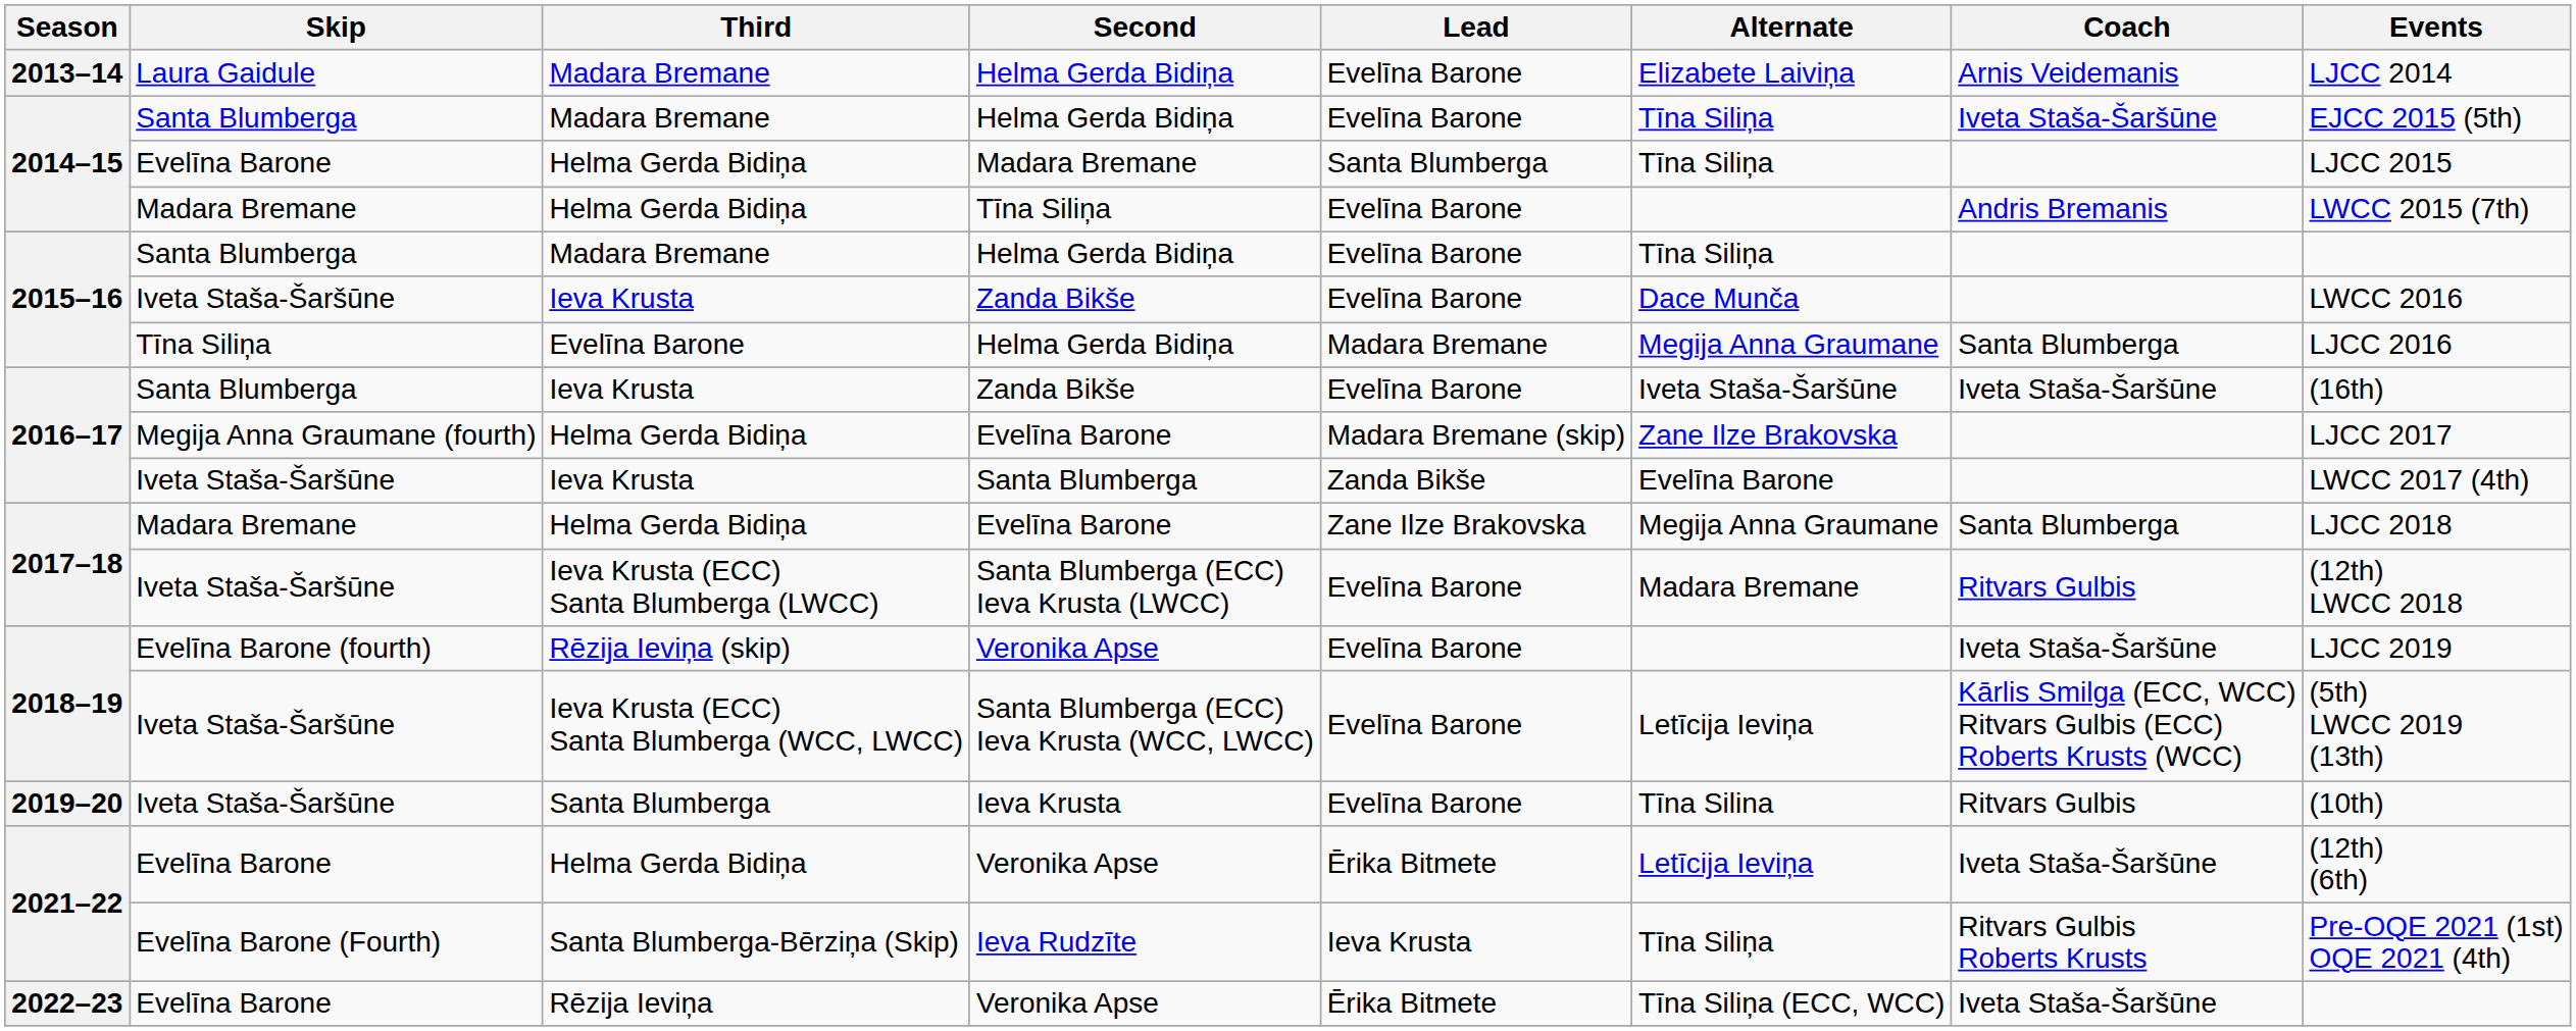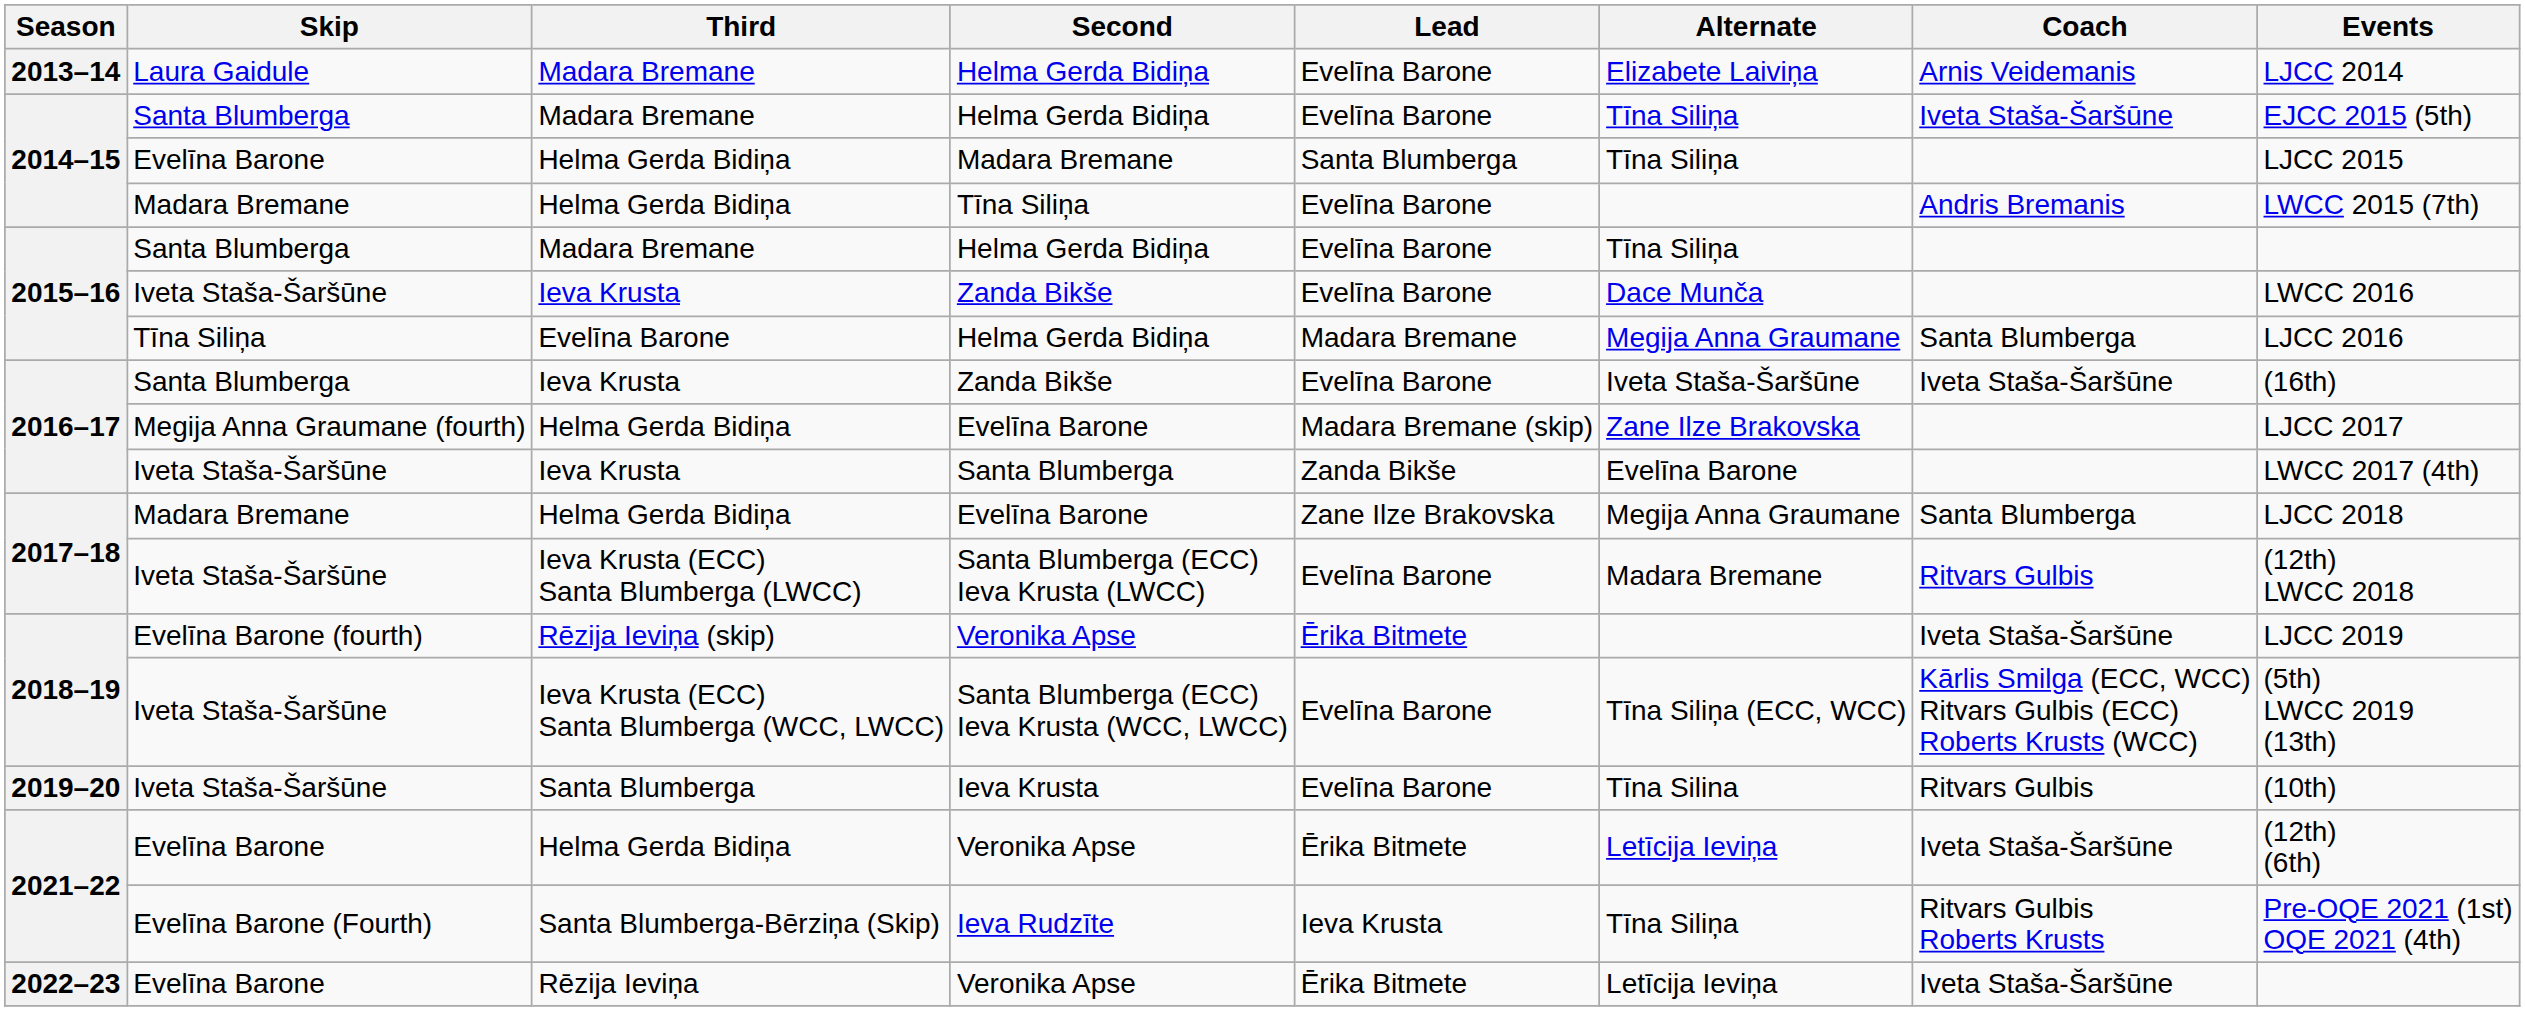 <table class="wikitable">
 <tr>
 <th scope="col">Season</th>
 <th scope="col">Skip</th>
 <th scope="col">Third</th>
 <th scope="col">Second</th>
 <th scope="col">Lead</th>
 <th scope="col">Alternate</th>
 <th scope="col">Coach</th>
 <th scope="col">Events</th>
 </tr>
 <tr>
 <th scope="row">2013–14</th>
 <td><a href='#'>Laura Gaidule</a></td>
 <td><a href='#'>Madara Bremane</a></td>
 <td><a href='#'>Helma Gerda Bidiņa</a></td>
 <td>Evelīna Barone</td>
 <td><a href='#'>Elizabete Laiviņa</a></td>
 <td><a href='#'>Arnis Veidemanis</a></td>
 <td><a href='#'>LJCC</a> 2014 </td>
 </tr>
 <tr>
 <th scope="row" rowspan=3>2014–15</th>
 <td><a href='#'>Santa Blumberga</a></td>
 <td>Madara Bremane</td>
 <td>Helma Gerda Bidiņa</td>
 <td>Evelīna Barone</td>
 <td><a href='#'>Tīna Siliņa</a></td>
 <td><a href='#'>Iveta Staša-Šaršūne</a></td>
 <td><a href='#'>EJCC 2015</a> (5th)</td>
 </tr>
 <tr>
 <td>Evelīna Barone</td>
 <td>Helma Gerda Bidiņa</td>
 <td>Madara Bremane</td>
 <td>Santa Blumberga</td>
 <td>Tīna Siliņa</td>
 <td></td>
 <td>LJCC 2015 </td>
 </tr>
 <tr>
 <td>Madara Bremane</td>
 <td>Helma Gerda Bidiņa</td>
 <td>Tīna Siliņa</td>
 <td>Evelīna Barone</td>
 <td></td>
 <td><a href='#'>Andris Bremanis</a></td>
 <td><a href='#'>LWCC</a> 2015 (7th)</td>
 </tr>
 <tr>
 <th scope="row" rowspan=3>2015–16</th>
 <td>Santa Blumberga</td>
 <td>Madara Bremane</td>
 <td>Helma Gerda Bidiņa</td>
 <td>Evelīna Barone</td>
 <td>Tīna Siliņa</td>
 <td></td>
 <td></td>
 </tr>
 <tr>
 <td>Iveta Staša-Šaršūne</td>
 <td><a href='#'>Ieva Krusta</a></td>
 <td><a href='#'>Zanda Bikše</a></td>
 <td>Evelīna Barone</td>
 <td><a href='#'>Dace Munča</a></td>
 <td></td>
 <td>LWCC 2016 </td>
 </tr>
 <tr>
 <td>Tīna Siliņa</td>
 <td>Evelīna Barone</td>
 <td>Helma Gerda Bidiņa</td>
 <td>Madara Bremane</td>
 <td><a href='#'>Megija Anna Graumane</a></td>
 <td>Santa Blumberga</td>
 <td>LJCC 2016 </td>
 </tr>
 <tr>
 <th scope="row" rowspan=3>2016–17</th>
 <td>Santa Blumberga</td>
 <td>Ieva Krusta</td>
 <td>Zanda Bikše</td>
 <td>Evelīna Barone</td>
 <td>Iveta Staša-Šaršūne</td>
 <td>Iveta Staša-Šaršūne</td>
 <td> (16th)</td>
 </tr>
 <tr>
 <td>Megija Anna Graumane (fourth)</td>
 <td>Helma Gerda Bidiņa</td>
 <td>Evelīna Barone</td>
 <td>Madara Bremane (skip)</td>
 <td><a href='#'>Zane Ilze Brakovska</a></td>
 <td></td>
 <td>LJCC 2017 </td>
 </tr>
 <tr>
 <td>Iveta Staša-Šaršūne</td>
 <td>Ieva Krusta</td>
 <td>Santa Blumberga</td>
 <td>Zanda Bikše</td>
 <td>Evelīna Barone</td>
 <td></td>
 <td>LWCC 2017 (4th)</td>
 </tr>
 <tr>
 <th scope="row" rowspan=2>2017–18</th>
 <td>Madara Bremane</td>
 <td>Helma Gerda Bidiņa</td>
 <td>Evelīna Barone</td>
 <td>Zane Ilze Brakovska</td>
 <td>Megija Anna Graumane</td>
 <td>Santa Blumberga</td>
 <td>LJCC 2018 </td>
 </tr>
 <tr>
 <td>Iveta Staša-Šaršūne</td>
 <td>Ieva Krusta (ECC)<br>Santa Blumberga (LWCC)</td>
 <td>Santa Blumberga (ECC)<br>Ieva Krusta (LWCC)</td>
 <td>Evelīna Barone</td>
 <td>Madara Bremane</td>
 <td><a href='#'>Ritvars Gulbis</a></td>
 <td> (12th)<br>LWCC 2018 </td>
 </tr>
 <tr>
 <th scope="row" rowspan=2>2018–19</th>
 <td>Evelīna Barone (fourth)</td>
 <td><a href='#'>Rēzija Ieviņa</a> (skip)</td>
 <td><a href='#'>Veronika Apse</a></td>
-<td>Evelīna Barone</td>
+<td><a href='#'>Ērika Bitmete</a></td>
 <td></td>
 <td>Iveta Staša-Šaršūne</td>
 <td>LJCC 2019 </td>
 </tr>
 <tr>
 <td>Iveta Staša-Šaršūne</td>
 <td>Ieva Krusta (ECC)<br>Santa Blumberga (WCC, LWCC)</td>
 <td>Santa Blumberga (ECC)<br>Ieva Krusta (WCC, LWCC)</td>
 <td>Evelīna Barone</td>
-<td>Letīcija Ieviņa</td>
+<td>Tīna Siliņa (ECC, WCC)</td>
 <td><a href='#'>Kārlis Smilga</a> (ECC, WCC)<br>Ritvars Gulbis (ECC)<br><a href='#'>Roberts Krusts</a> (WCC)</td>
 <td> (5th)<br>LWCC 2019 <br> (13th)</td>
 </tr>
 <tr>
 <th scope="row">2019–20</th>
 <td>Iveta Staša-Šaršūne</td>
 <td>Santa Blumberga</td>
 <td>Ieva Krusta</td>
 <td>Evelīna Barone</td>
 <td>Tīna Silina</td>
 <td>Ritvars Gulbis</td>
 <td> (10th)</td>
 </tr>
 <tr>
 <th scope="row" rowspan=2>2021–22</th>
 <td>Evelīna Barone</td>
 <td>Helma Gerda Bidiņa</td>
 <td>Veronika Apse</td>
 <td>Ērika Bitmete</td>
 <td><a href='#'>Letīcija Ieviņa</a></td>
 <td>Iveta Staša-Šaršūne</td>
 <td> (12th) <br>  (6th)</td>
 </tr>
 <tr>
 <td>Evelīna Barone (Fourth)</td>
 <td>Santa Blumberga-Bērziņa (Skip)</td>
 <td><a href='#'>Ieva Rudzīte</a></td>
 <td>Ieva Krusta</td>
 <td>Tīna Siliņa</td>
 <td>Ritvars Gulbis <br> <a href='#'>Roberts Krusts</a></td>
 <td><a href='#'>Pre-OQE 2021</a> (1st) <br> <a href='#'>OQE 2021</a> (4th)</td>
 </tr>
 <tr>
 <th scope="row">2022–23</th>
 <td>Evelīna Barone</td>
 <td>Rēzija Ieviņa</td>
 <td>Veronika Apse</td>
 <td>Ērika Bitmete</td>
-<td>Tīna Siliņa (ECC, WCC)</td>
+<td>Letīcija Ieviņa</td>
 <td>Iveta Staša-Šaršūne</td>
 <td></td>
 </tr>
 </table>
